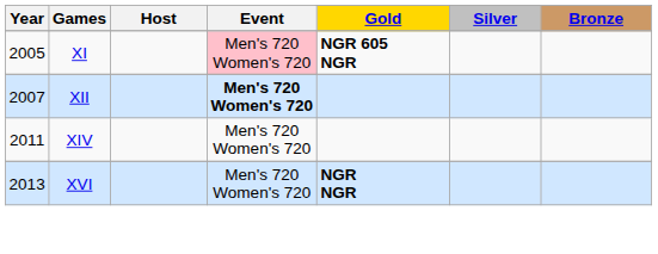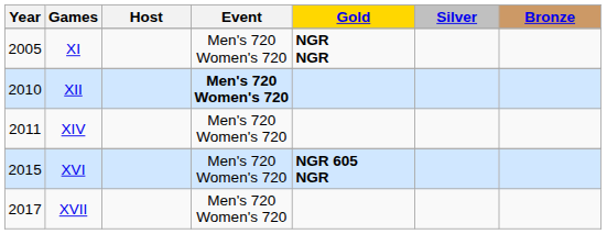 <table class="wikitable" style="text-align: center; font-size:95%;">
 <tr>
 <th rowspan="2" style="width:5%;">Year</th>
 <th rowspan="2" style="width:5%;">Games</th>
 <th rowspan="2" style="width:15%;">Host</th>
 <th rowspan="2" style="width:17%;">Event</th>
 </tr>
 <tr>
 <th style="background-color: gold"><a href='#'>Gold</a></th>
 <th style="background-color: silver"><a href='#'>Silver</a></th>
 <th style="background-color: #CC9966"><a href='#'>Bronze</a></th>
 </tr>
 <tr>
 </tr>
 <tr>
 <td>2005</td>
 <td align=center><a href='#'>XI</a></td>
 <td align="left"></td>
-<td style="background: pink;">Men's 720 <br> Women's 720</td>
-<td align="left"> <strong>NGR 605</strong> <br>  <strong>NGR</strong></td>
+<td>Men's 720 <br> Women's 720</td>
+<td align="left"> <strong>NGR</strong> <br>  <strong>NGR</strong></td>
 <td align="left"> <br> </td>
 <td align="left"> <br> </td>
 </tr>
 <tr>
 </tr>
 <tr style="text-align:center; background:#d0e7ff;">
-<td>2007</td>
+<td>2010</td>
 <td align=center><a href='#'>XII</a></td>
 <td align="left"></td>
 <td><strong>Men's 720 <br> Women's 720</strong></td>
 <td align="left"> <br> </td>
 <td align="left"> <br> </td>
 <td align="left"> <br> </td>
 </tr>
 <tr>
 <td>2011</td>
 <td align=center><a href='#'>XIV</a></td>
 <td align="left"></td>
 <td>Men's 720 <br> Women's 720</td>
 <td align="left"> <br> </td>
 <td align="left"> <br> </td>
 <td align="left"> <br> </td>
 </tr>
 <tr>
 </tr>
 <tr style="text-align:center; background:#d0e7ff;">
-<td>2013</td>
+<td>2015</td>
 <td align=center><a href='#'>XVI</a></td>
 <td align="left"></td>
 <td>Men's 720 <br> Women's 720</td>
-<td align="left"> <strong>NGR</strong> <br>  <strong>NGR</strong></td>
+<td align="left"> <strong>NGR 605</strong> <br>  <strong>NGR</strong></td>
+<td align="left"> <br> </td>
+<td align="left"> <br> </td>
+</tr>
+<tr>
+<td>2017</td>
+<td align=center><a href='#'>XVII</a></td>
+<td align="left"></td>
+<td>Men's 720 <br> Women's 720</td>
+<td align="left"> <br> </td>
 <td align="left"> <br> </td>
 <td align="left"> <br> </td>
 </tr>
 </table>
